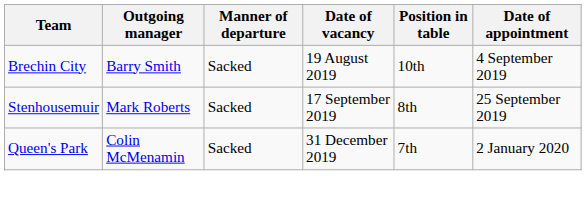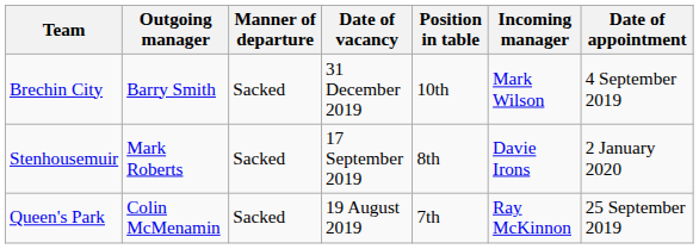 <table class="wikitable sortable">
 <tr>
 <th>Team</th>
 <th>Outgoing manager</th>
 <th>Manner of departure</th>
 <th>Date of vacancy</th>
 <th>Position in table</th>
+<th>Incoming manager</th>
 <th>Date of appointment</th>
 </tr>
 <tr>
 <td><a href='#'>Brechin City</a></td>
 <td> <a href='#'>Barry Smith</a></td>
 <td>Sacked</td>
-<td>19 August 2019</td>
+<td>31 December 2019</td>
 <td>10th</td>
+<td> <a href='#'>Mark Wilson</a></td>
 <td>4 September 2019</td>
 </tr>
 <tr>
 <td><a href='#'>Stenhousemuir</a></td>
 <td> <a href='#'>Mark Roberts</a></td>
 <td>Sacked</td>
 <td>17 September 2019</td>
 <td>8th</td>
-<td>25 September 2019</td>
+<td> <a href='#'>Davie Irons</a></td>
+<td>2 January 2020</td>
 </tr>
 <tr>
 <td><a href='#'>Queen's Park</a></td>
 <td> <a href='#'>Colin McMenamin</a></td>
 <td>Sacked</td>
-<td>31 December 2019</td>
+<td>19 August 2019</td>
 <td>7th</td>
-<td>2 January 2020</td>
+<td> <a href='#'>Ray McKinnon</a></td>
+<td>25 September 2019</td>
 </tr>
 </table>
